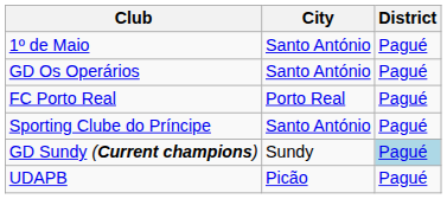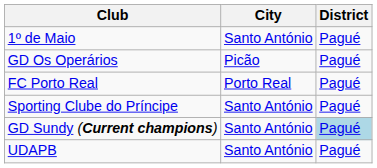 <table class="wikitable">
 <tr>
 <th>Club</th>
 <th>City</th>
 <th>District</th>
 </tr>
 <tr>
 <td><a href='#'>1º de Maio</a></td>
 <td><a href='#'>Santo António</a></td>
 <td><a href='#'>Pagué</a></td>
 </tr>
 <tr>
 <td><a href='#'>GD Os Operários</a></td>
-<td><a href='#'>Santo António</a></td>
+<td><a href='#'>Picão</a></td>
 <td><a href='#'>Pagué</a></td>
 </tr>
 <tr>
 <td><a href='#'>FC Porto Real</a></td>
 <td><a href='#'>Porto Real</a></td>
 <td><a href='#'>Pagué</a></td>
 </tr>
 <tr>
 <td><a href='#'>Sporting Clube do Príncipe</a></td>
 <td><a href='#'>Santo António</a></td>
 <td><a href='#'>Pagué</a></td>
 </tr>
 <tr>
 <td><a href='#'>GD Sundy</a> <em>(<strong>Current champions</strong>)</em></td>
-<td>Sundy </td>
+<td><a href='#'>Santo António</a></td>
 <td style="background: lightblue;"><a href='#'>Pagué</a></td>
 </tr>
 <tr>
 <td><a href='#'>UDAPB</a></td>
-<td><a href='#'>Picão</a></td>
+<td><a href='#'>Santo António</a></td>
 <td><a href='#'>Pagué</a></td>
 </tr>
 </table>
